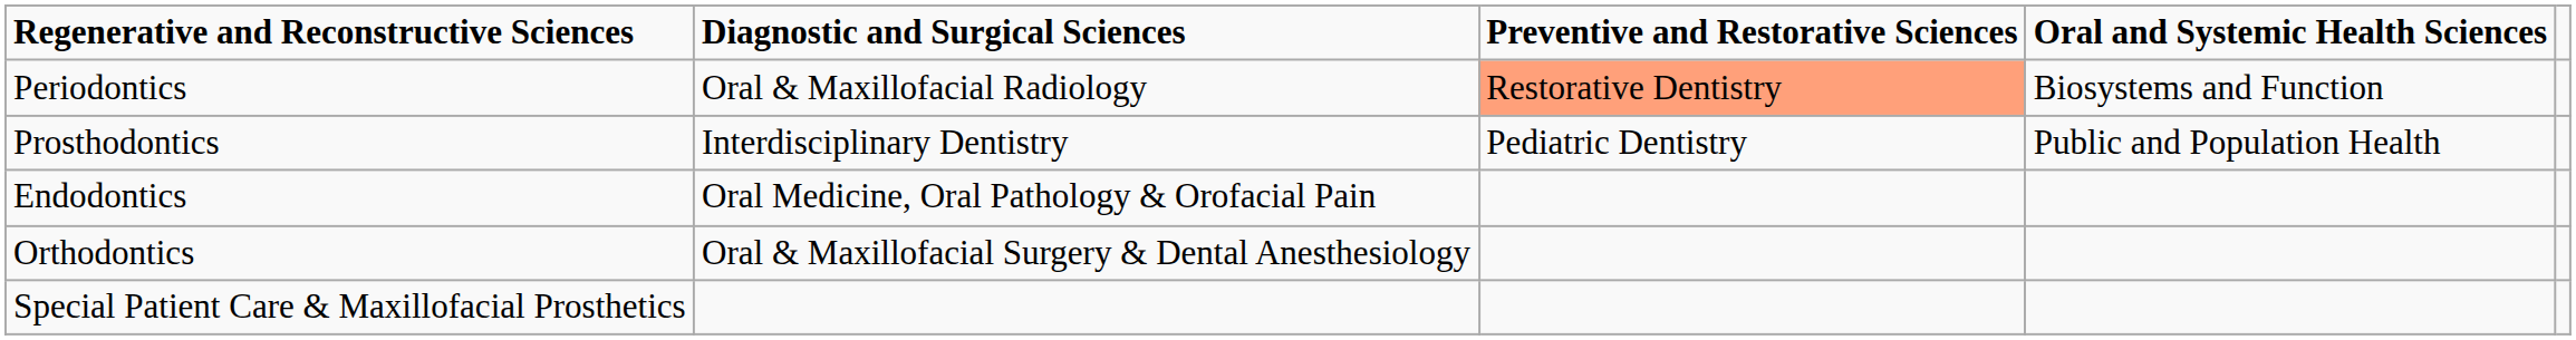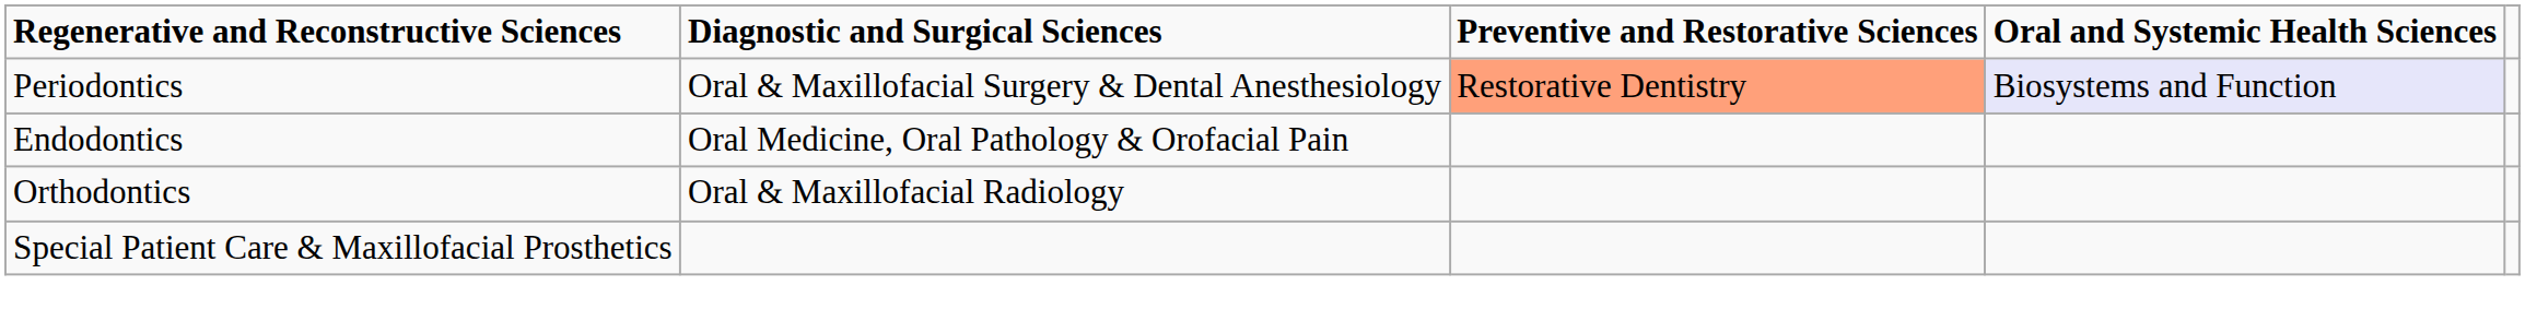 <table class="wikitable">
 <tr>
 <td><strong>Regenerative and Reconstructive Sciences</strong></td>
 <td><strong>Diagnostic and Surgical Sciences</strong></td>
 <td><strong>Preventive and Restorative Sciences</strong></td>
 <td><strong>Oral and Systemic Health Sciences</strong></td>
 <td></td>
 </tr>
 <tr>
 <td>Periodontics</td>
-<td>Oral & Maxillofacial Radiology</td>
+<td>Oral & Maxillofacial Surgery & Dental Anesthesiology</td>
 <td style="background: lightsalmon;">Restorative Dentistry</td>
-<td>Biosystems and Function</td>
-<td></td>
-</tr>
-<tr>
-<td>Prosthodontics</td>
-<td>Interdisciplinary Dentistry</td>
-<td>Pediatric Dentistry</td>
-<td>Public and Population Health</td>
+<td style="background: lavender;">Biosystems and Function</td>
 <td></td>
 </tr>
 <tr>
 <td>Endodontics</td>
 <td>Oral Medicine, Oral Pathology & Orofacial Pain</td>
 <td></td>
 <td></td>
 <td></td>
 </tr>
 <tr>
 <td>Orthodontics</td>
-<td>Oral & Maxillofacial Surgery & Dental Anesthesiology</td>
+<td>Oral & Maxillofacial Radiology</td>
 <td></td>
 <td></td>
 <td></td>
 </tr>
 <tr>
 <td>Special Patient Care & Maxillofacial Prosthetics</td>
 <td></td>
 <td></td>
 <td></td>
 <td></td>
 </tr>
 </table>
